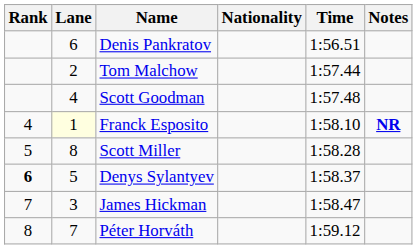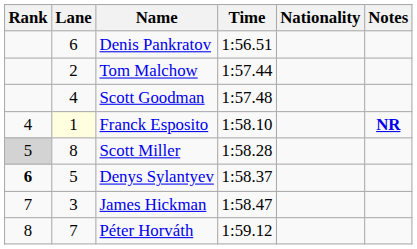 <table class="wikitable sortable" style="text-align:center">
 <tr>
 <th>Rank</th>
 <th>Lane</th>
 <th>Name</th>
+<th>Time</th>
 <th>Nationality</th>
-<th>Time</th>
 <th>Notes</th>
 </tr>
 <tr>
 <td></td>
 <td>6</td>
 <td align=left><a href='#'>Denis Pankratov</a></td>
+<td>1:56.51</td>
 <td align=left></td>
-<td>1:56.51</td>
 <td></td>
 </tr>
 <tr>
 <td></td>
 <td>2</td>
 <td align=left><a href='#'>Tom Malchow</a></td>
+<td>1:57.44</td>
 <td align=left></td>
-<td>1:57.44</td>
 <td></td>
 </tr>
 <tr>
 <td></td>
 <td>4</td>
 <td align=left><a href='#'>Scott Goodman</a></td>
+<td>1:57.48</td>
 <td align=left></td>
-<td>1:57.48</td>
 <td></td>
 </tr>
 <tr>
 <td>4</td>
 <td style="background: lightyellow;">1</td>
 <td align=left><a href='#'>Franck Esposito</a></td>
+<td>1:58.10</td>
 <td align=left></td>
-<td>1:58.10</td>
 <td><strong><a href='#'>NR</a></strong></td>
 </tr>
 <tr>
-<td>5</td>
+<td style="background: lightgrey;">5</td>
 <td>8</td>
 <td align=left><a href='#'>Scott Miller</a></td>
+<td>1:58.28</td>
 <td align=left></td>
-<td>1:58.28</td>
 <td></td>
 </tr>
 <tr>
 <td><strong>6</strong></td>
 <td>5</td>
 <td align=left><a href='#'>Denys Sylantyev</a></td>
+<td>1:58.37</td>
 <td align=left></td>
-<td>1:58.37</td>
 <td></td>
 </tr>
 <tr>
 <td>7</td>
 <td>3</td>
 <td align=left><a href='#'>James Hickman</a></td>
+<td>1:58.47</td>
 <td align=left></td>
-<td>1:58.47</td>
 <td></td>
 </tr>
 <tr>
 <td>8</td>
 <td>7</td>
 <td align=left><a href='#'>Péter Horváth</a></td>
+<td>1:59.12</td>
 <td align=left></td>
-<td>1:59.12</td>
 <td></td>
 </tr>
 </table>
